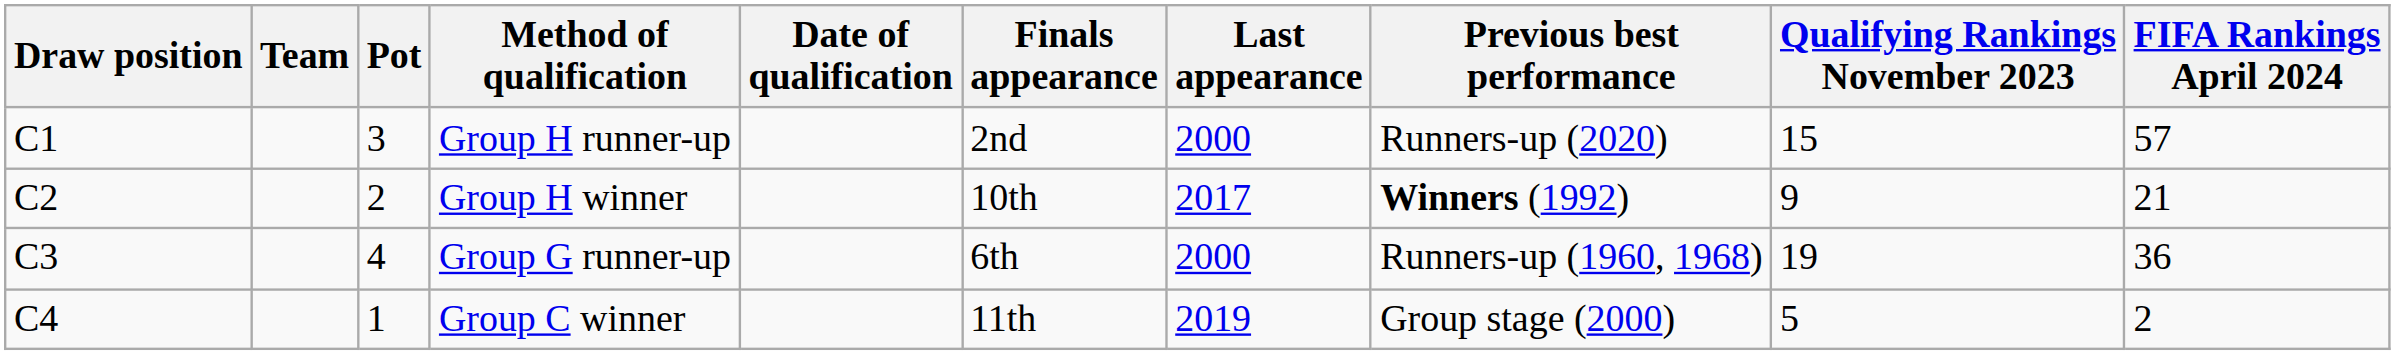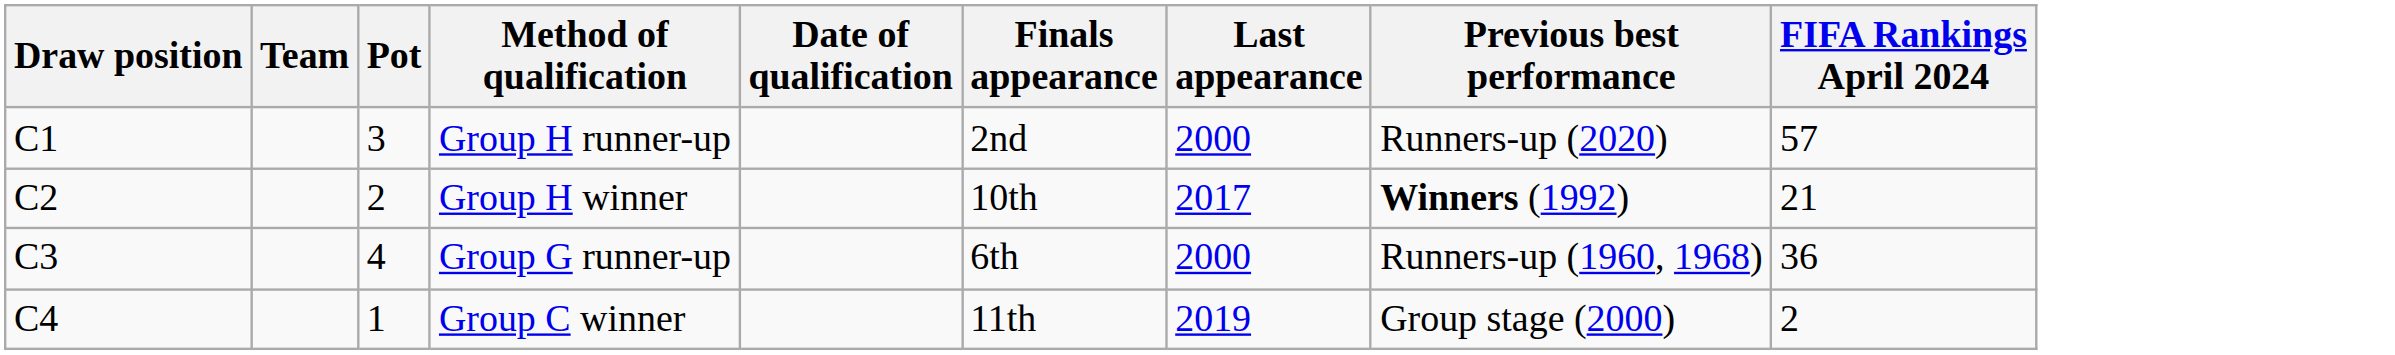 <table class="wikitable sortable">
 <tr>
 <th>Draw position</th>
 <th>Team</th>
 <th>Pot</th>
 <th>Method of<br>qualification</th>
 <th>Date of<br>qualification</th>
 <th data-sort-type="number">Finals<br>appearance</th>
 <th>Last<br>appearance</th>
 <th>Previous best<br>performance</th>
-<th><a href='#'>Qualifying Rankings</a><br>November 2023</th>
 <th><a href='#'>FIFA Rankings</a><br>April 2024</th>
 </tr>
 <tr>
 <td>C1</td>
 <td style=white-space:nowrap></td>
 <td>3</td>
 <td><a href='#'>Group H</a> runner-up</td>
 <td></td>
 <td>2nd</td>
 <td><a href='#'>2000</a></td>
 <td data-sort-value="2">Runners-up (<a href='#'>2020</a>)</td>
-<td>15</td>
 <td>57</td>
 </tr>
 <tr>
 <td>C2</td>
 <td style=white-space:nowrap></td>
 <td>2</td>
 <td><a href='#'>Group H</a> winner</td>
 <td></td>
 <td>10th</td>
 <td><a href='#'>2017</a></td>
 <td data-sort-value="1"><strong>Winners</strong> (<a href='#'>1992</a>)</td>
-<td>9</td>
 <td>21</td>
 </tr>
 <tr>
 <td>C3</td>
 <td style=white-space:nowrap></td>
 <td>4</td>
 <td><a href='#'>Group G</a> runner-up</td>
 <td></td>
 <td>6th</td>
 <td><a href='#'>2000</a></td>
 <td data-sort-value="2">Runners-up (<a href='#'>1960</a>, <a href='#'>1968</a>)</td>
-<td>19</td>
 <td>36</td>
 </tr>
 <tr>
 <td>C4</td>
 <td style=white-space:nowrap></td>
 <td>1</td>
 <td><a href='#'>Group C</a> winner</td>
 <td></td>
 <td>11th</td>
 <td><a href='#'>2019</a></td>
 <td data-sort-value="17">Group stage (<a href='#'>2000</a>)</td>
-<td>5</td>
 <td>2</td>
 </tr>
 </table>
